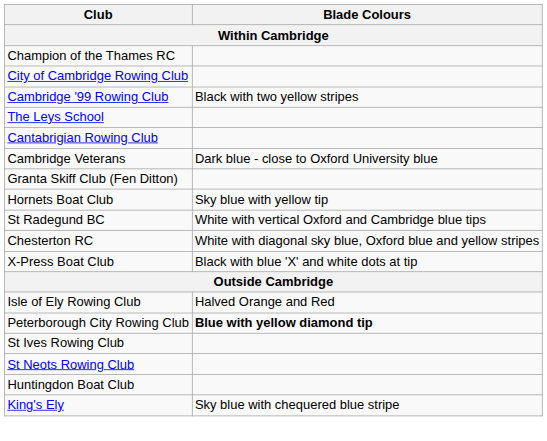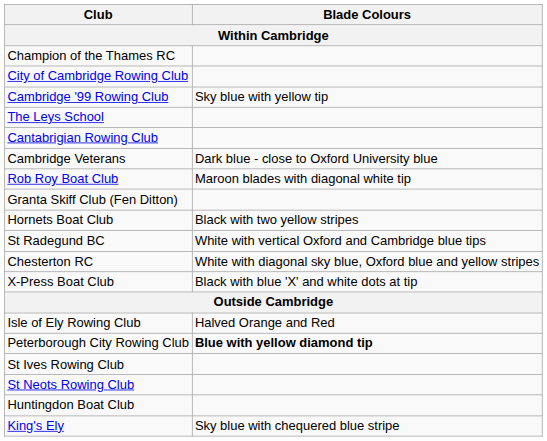 <table class="wikitable">
 <tr>
 <th>Club</th>
 <th>Blade Colours</th>
 </tr>
 <tr>
 <th colspan=2>Within Cambridge</th>
 </tr>
 <tr>
 <td>Champion of the Thames RC</td>
 <td></td>
 </tr>
 <tr>
 <td><a href='#'>City of Cambridge Rowing Club</a></td>
 <td></td>
 </tr>
 <tr>
 <td><a href='#'>Cambridge '99 Rowing Club</a></td>
-<td>Black with two yellow stripes</td>
+<td>Sky blue with yellow tip</td>
 </tr>
 <tr>
 <td><a href='#'>The Leys School</a></td>
 <td></td>
 </tr>
 <tr>
 <td><a href='#'>Cantabrigian Rowing Club</a></td>
 <td><br></td>
 </tr>
 <tr>
 <td>Cambridge Veterans</td>
 <td>Dark blue - close to Oxford University blue</td>
 </tr>
 <tr>
+<td><a href='#'>Rob Roy Boat Club</a></td>
+<td>Maroon blades with diagonal white tip</td>
+</tr>
+<tr>
 <td>Granta Skiff Club (Fen Ditton)</td>
 <td></td>
 </tr>
 <tr>
 <td>Hornets Boat Club</td>
-<td>Sky blue with yellow tip</td>
+<td>Black with two yellow stripes</td>
 </tr>
 <tr>
 <td>St Radegund BC</td>
 <td>White with vertical Oxford and Cambridge blue tips</td>
 </tr>
 <tr>
 <td>Chesterton RC</td>
 <td>White with diagonal sky blue, Oxford blue and yellow stripes</td>
 </tr>
 <tr>
 <td>X-Press Boat Club</td>
 <td>Black with blue 'X' and white dots at tip</td>
 </tr>
 <tr>
 <th colspan=2>Outside Cambridge</th>
 </tr>
 <tr>
 <td>Isle of Ely Rowing Club</td>
 <td>Halved Orange and Red</td>
 </tr>
 <tr>
 <td>Peterborough City Rowing Club</td>
 <td><strong>Blue with yellow diamond tip</strong></td>
 </tr>
 <tr>
 <td>St Ives Rowing Club</td>
 <td></td>
 </tr>
 <tr>
 <td><a href='#'>St Neots Rowing Club</a></td>
 <td></td>
 </tr>
 <tr>
 <td>Huntingdon Boat Club</td>
 <td></td>
 </tr>
 <tr>
 <td><a href='#'>King's Ely</a></td>
 <td>Sky blue with chequered blue stripe</td>
 </tr>
 </table>
